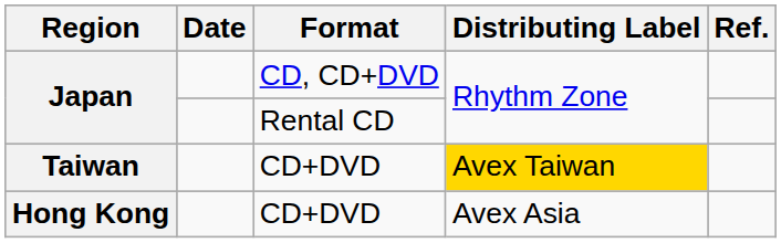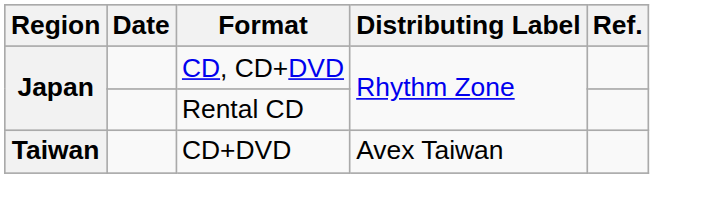 <table class="wikitable plainrowheaders">
 <tr>
 <th>Region</th>
 <th>Date</th>
 <th>Format</th>
 <th>Distributing Label</th>
 <th>Ref.</th>
 </tr>
 <tr>
 <th scope="row" rowspan="2">Japan</th>
 <td></td>
 <td><a href='#'>CD</a>, CD+<a href='#'>DVD</a></td>
 <td rowspan="2"><a href='#'>Rhythm Zone</a></td>
 <td style="text-align:center;"></td>
 </tr>
 <tr>
 <td></td>
 <td>Rental CD</td>
 <td style="text-align:center;"></td>
 </tr>
 <tr>
 <th scope="row">Taiwan</th>
 <td></td>
 <td>CD+DVD</td>
-<td style="background: gold;">Avex Taiwan</td>
-<td style="text-align:center;"></td>
-</tr>
-<tr>
-<th scope="row">Hong Kong</th>
-<td></td>
-<td>CD+DVD</td>
-<td>Avex Asia</td>
+<td>Avex Taiwan</td>
 <td style="text-align:center;"></td>
 </tr>
 </table>
